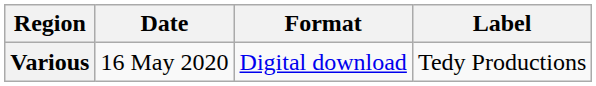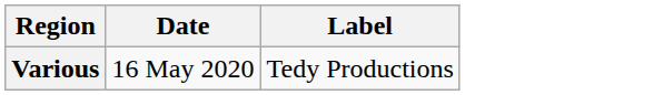 <table class="wikitable plainrowheaders" style="text-align:center;">
 <tr>
 <th>Region</th>
 <th>Date</th>
-<th>Format</th>
 <th>Label</th>
 </tr>
 <tr>
 <th scope="row">Various</th>
 <td>16 May 2020</td>
-<td><a href='#'>Digital download</a></td>
 <td>Tedy Productions</td>
 </tr>
 </table>
